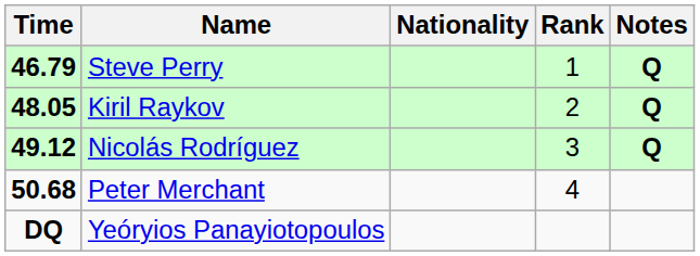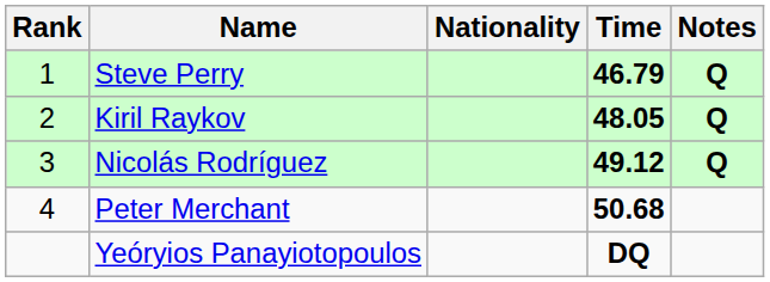 <table class="wikitable sortable" style="text-align:center">
 <tr>
-<th>Time</th>
+<th>Rank</th>
 <th>Name</th>
 <th>Nationality</th>
-<th>Rank</th>
+<th>Time</th>
 <th>Notes</th>
 </tr>
 <tr bgcolor=ccffcc>
-<td><strong>46.79</strong></td>
+<td>1</td>
 <td align=left><a href='#'>Steve Perry</a></td>
 <td align=left></td>
-<td>1</td>
+<td><strong>46.79</strong></td>
 <td><strong>Q</strong></td>
 </tr>
 <tr bgcolor=ccffcc>
-<td><strong>48.05</strong></td>
+<td>2</td>
 <td align=left><a href='#'>Kiril Raykov</a></td>
 <td align=left></td>
-<td>2</td>
+<td><strong>48.05</strong></td>
 <td><strong>Q</strong></td>
 </tr>
 <tr bgcolor=ccffcc>
-<td><strong>49.12</strong></td>
+<td>3</td>
 <td align=left><a href='#'>Nicolás Rodríguez</a></td>
 <td align=left></td>
-<td>3</td>
+<td><strong>49.12</strong></td>
 <td><strong>Q</strong></td>
 </tr>
 <tr>
-<td><strong>50.68</strong></td>
+<td>4</td>
 <td align=left><a href='#'>Peter Merchant</a></td>
 <td align=left></td>
-<td>4</td>
+<td><strong>50.68</strong></td>
 <td></td>
 </tr>
 <tr>
-<td><strong>DQ</strong></td>
+<td></td>
 <td align=left><a href='#'>Yeóryios Panayiotopoulos</a></td>
 <td align=left></td>
-<td></td>
+<td><strong>DQ</strong></td>
 <td></td>
 </tr>
 </table>
